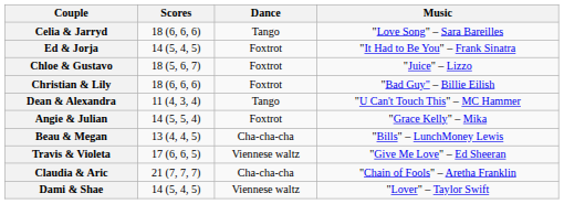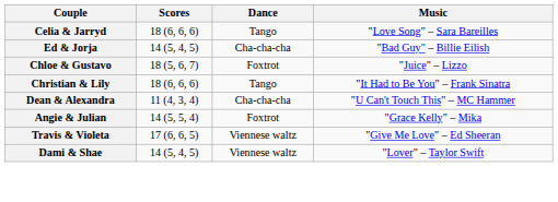 <table class="wikitable sortable" style="text-align:center; width: 90%">
 <tr>
 <th scope="col">Couple</th>
 <th scope="col">Scores</th>
 <th scope="col" class="unsortable">Dance</th>
 <th scope="col" class="unsortable">Music</th>
 </tr>
 <tr>
 <th scope="row">Celia & Jarryd</th>
 <td>18 (6, 6, 6)</td>
 <td>Tango</td>
 <td>"<a href='#'>Love Song</a>" – <a href='#'>Sara Bareilles</a></td>
 </tr>
 <tr>
 <th scope="row">Ed & Jorja</th>
 <td>14 (5, 4, 5)</td>
-<td>Foxtrot</td>
-<td>"<a href='#'>It Had to Be You</a>" – <a href='#'>Frank Sinatra</a></td>
+<td>Cha-cha-cha</td>
+<td>"<a href='#'>Bad Guy"</a> – <a href='#'>Billie Eilish</a></td>
 </tr>
 <tr>
 <th scope="row">Chloe & Gustavo</th>
 <td>18 (5, 6, 7)</td>
 <td>Foxtrot</td>
 <td>"<a href='#'>Juice</a>" – <a href='#'>Lizzo</a></td>
 </tr>
 <tr>
 <th scope="row">Christian & Lily</th>
 <td>18 (6, 6, 6)</td>
-<td>Foxtrot</td>
-<td>"<a href='#'>Bad Guy"</a> – <a href='#'>Billie Eilish</a></td>
+<td>Tango</td>
+<td>"<a href='#'>It Had to Be You</a>" – <a href='#'>Frank Sinatra</a></td>
 </tr>
 <tr>
 <th scope="row">Dean & Alexandra</th>
 <td>11 (4, 3, 4)</td>
-<td>Tango</td>
+<td>Cha-cha-cha</td>
 <td>"<a href='#'>U Can't Touch This</a>" – <a href='#'>MC Hammer</a></td>
 </tr>
 <tr>
 <th scope="row">Angie & Julian</th>
 <td>14 (5, 5, 4)</td>
 <td>Foxtrot</td>
 <td>"<a href='#'>Grace Kelly</a>" – <a href='#'>Mika</a></td>
 </tr>
 <tr>
-<th scope="row">Beau & Megan</th>
-<td>13 (4, 4, 5)</td>
-<td>Cha-cha-cha</td>
-<td>"<a href='#'>Bills</a>" – <a href='#'>LunchMoney Lewis</a></td>
-</tr>
-<tr>
 <th scope="row">Travis & Violeta</th>
 <td>17 (6, 6, 5)</td>
 <td>Viennese waltz</td>
 <td>"<a href='#'>Give Me Love</a>" – <a href='#'>Ed Sheeran</a></td>
-</tr>
-<tr>
-<th scope="row">Claudia & Aric</th>
-<td>21 (7, 7, 7)</td>
-<td>Cha-cha-cha</td>
-<td>"<a href='#'>Chain of Fools</a>" – <a href='#'>Aretha Franklin</a></td>
 </tr>
 <tr>
 <th scope="row">Dami & Shae</th>
 <td>14 (5, 4, 5)</td>
 <td>Viennese waltz</td>
 <td>"<a href='#'>Lover</a>" – <a href='#'>Taylor Swift</a></td>
 </tr>
 </table>
